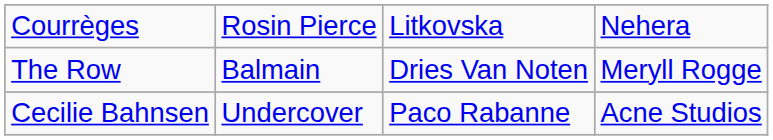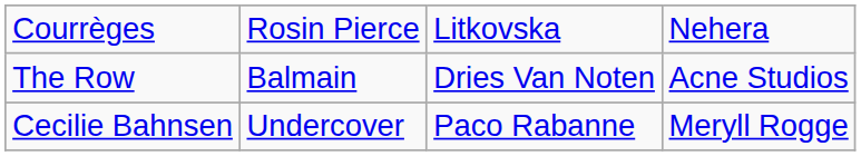 <table class="wikitable">
 <tr>
 <td><a href='#'>Courrèges</a></td>
 <td><a href='#'>Rosin Pierce</a></td>
 <td><a href='#'>Litkovska</a></td>
 <td><a href='#'>Nehera</a></td>
 </tr>
 <tr>
 <td><a href='#'>The Row</a></td>
 <td><a href='#'>Balmain</a></td>
 <td><a href='#'>Dries Van Noten</a></td>
-<td><a href='#'>Meryll Rogge</a></td>
+<td><a href='#'>Acne Studios</a></td>
 </tr>
 <tr>
 <td><a href='#'>Cecilie Bahnsen</a></td>
 <td><a href='#'>Undercover</a></td>
 <td><a href='#'>Paco Rabanne</a></td>
-<td><a href='#'>Acne Studios</a></td>
+<td><a href='#'>Meryll Rogge</a></td>
 </tr>
 </table>
